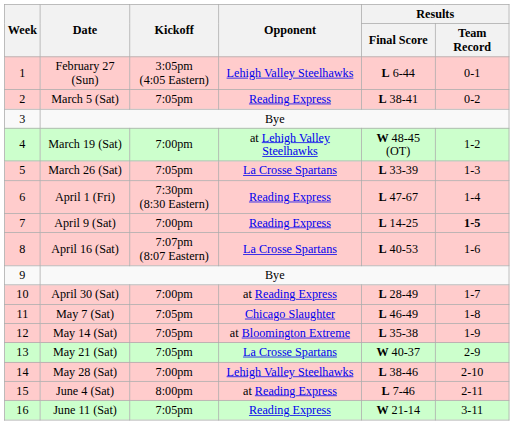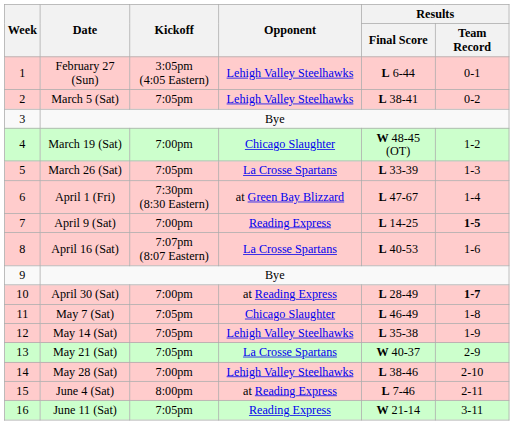 <table class="wikitable">
 <tr>
 <th rowspan="2" width="40">Week</th>
 <th rowspan="2" width="110">Date</th>
 <th rowspan="2" width="110">Kickoff</th>
 <th rowspan="2" width="180">Opponent</th>
 <th colspan="2" width="180">Results</th>
 </tr>
 <tr>
 <th width="90">Final Score</th>
 <th width="90">Team Record</th>
 </tr>
 <tr align="center" bgcolor="#FFCCCC">
 <td align="center">1</td>
 <td align="center">February 27 (Sun)</td>
 <td align="center">3:05pm <br>(4:05 Eastern)</td>
 <td align="center"><a href='#'>Lehigh Valley Steelhawks</a></td>
 <td align="center"><strong>L</strong> 6-44</td>
 <td align="center">0-1</td>
 </tr>
 <tr align="center" bgcolor="#FFCCCC">
 <td align="center">2</td>
 <td align="center">March 5 (Sat)</td>
 <td align="center">7:05pm</td>
-<td align="center"><a href='#'>Reading Express</a></td>
+<td align="center"><a href='#'>Lehigh Valley Steelhawks</a></td>
 <td align="center"><strong>L</strong> 38-41</td>
 <td align="center">0-2</td>
 </tr>
 <tr>
 <td align="center">3</td>
 <td colSpan=5 align="center">Bye</td>
 </tr>
 <tr align="center" bgcolor="#CCFFCC">
 <td align="center">4</td>
 <td align="center">March 19 (Sat)</td>
 <td align="center">7:00pm</td>
-<td align="center">at <a href='#'>Lehigh Valley Steelhawks</a></td>
+<td align="center"><a href='#'>Chicago Slaughter</a></td>
 <td align="center"><strong>W</strong> 48-45 (OT)</td>
 <td align="center">1-2</td>
 </tr>
 <tr align="center" bgcolor="#FFCCCC">
 <td align="center">5</td>
 <td align="center">March 26 (Sat)</td>
 <td align="center">7:05pm</td>
 <td align="center"><a href='#'>La Crosse Spartans</a></td>
 <td align="center"><strong>L</strong> 33-39</td>
 <td align="center">1-3</td>
 </tr>
 <tr align="center" bgcolor="#FFCCCC">
 <td align="center">6</td>
 <td align="center">April 1 (Fri)</td>
 <td align="center">7:30pm<br>(8:30 Eastern)</td>
-<td align="center"><a href='#'>Reading Express</a></td>
+<td align="center">at <a href='#'>Green Bay Blizzard</a></td>
 <td align="center"><strong>L</strong> 47-67</td>
 <td align="center">1-4</td>
 </tr>
 <tr align="center" bgcolor="#FFCCCC">
 <td align="center">7</td>
 <td align="center">April 9 (Sat)</td>
 <td align="center">7:00pm</td>
 <td align="center"><a href='#'>Reading Express</a></td>
 <td align="center"><strong>L</strong> 14-25</td>
 <td align="center"><strong>1-5</strong></td>
 </tr>
 <tr align="center" bgcolor="#FFCCCC">
 <td align="center">8</td>
 <td align="center">April 16 (Sat)</td>
 <td align="center">7:07pm<br>(8:07 Eastern)</td>
 <td align="center"><a href='#'>La Crosse Spartans</a></td>
 <td align="center"><strong>L</strong> 40-53</td>
 <td align="center">1-6</td>
 </tr>
 <tr>
 <td align="center">9</td>
 <td colSpan=5 align="center">Bye</td>
 </tr>
 <tr align="center" bgcolor="#FFCCCC">
 <td align="center">10</td>
 <td align="center">April 30 (Sat)</td>
 <td align="center">7:00pm</td>
 <td align="center">at <a href='#'>Reading Express</a></td>
 <td align="center"><strong>L</strong> 28-49</td>
-<td align="center">1-7</td>
+<td align="center"><strong>1-7</strong></td>
 </tr>
 <tr align="center" bgcolor="#FFCCCC">
 <td align="center">11</td>
 <td align="center">May 7 (Sat)</td>
 <td align="center">7:05pm</td>
 <td align="center"><a href='#'>Chicago Slaughter</a></td>
 <td align="center"><strong>L</strong> 46-49</td>
 <td align="center">1-8</td>
 </tr>
 <tr align="center" bgcolor="#FFCCCC">
 <td align="center">12</td>
 <td align="center">May 14 (Sat)</td>
 <td align="center">7:05pm</td>
-<td align="center">at <a href='#'>Bloomington Extreme</a></td>
+<td align="center"><a href='#'>Lehigh Valley Steelhawks</a></td>
 <td align="center"><strong>L</strong> 35-38</td>
 <td align="center">1-9</td>
 </tr>
 <tr align="center" bgcolor="#CCFFCC">
 <td align="center">13</td>
 <td align="center">May 21 (Sat)</td>
 <td align="center">7:05pm</td>
 <td align="center"><a href='#'>La Crosse Spartans</a></td>
 <td align="center"><strong>W</strong> 40-37</td>
 <td align="center">2-9</td>
 </tr>
 <tr align="center" bgcolor="#FFCCCC">
 <td align="center">14</td>
 <td align="center">May 28 (Sat)</td>
 <td align="center">7:00pm</td>
 <td align="center"><a href='#'>Lehigh Valley Steelhawks</a></td>
 <td align="center"><strong>L</strong> 38-46</td>
 <td align="center">2-10</td>
 </tr>
 <tr align="center" bgcolor="#FFCCCC">
 <td align="center">15</td>
 <td align="center">June 4 (Sat)</td>
 <td align="center">8:00pm</td>
 <td align="center">at <a href='#'>Reading Express</a></td>
 <td align="center"><strong>L</strong> 7-46</td>
 <td align="center">2-11</td>
 </tr>
 <tr align="center" bgcolor="#CCFFCC">
 <td align="center">16</td>
 <td align="center">June 11 (Sat)</td>
 <td align="center">7:05pm</td>
 <td align="center"><a href='#'>Reading Express</a></td>
 <td align="center"><strong>W</strong> 21-14</td>
 <td align="center">3-11</td>
 </tr>
 </table>
